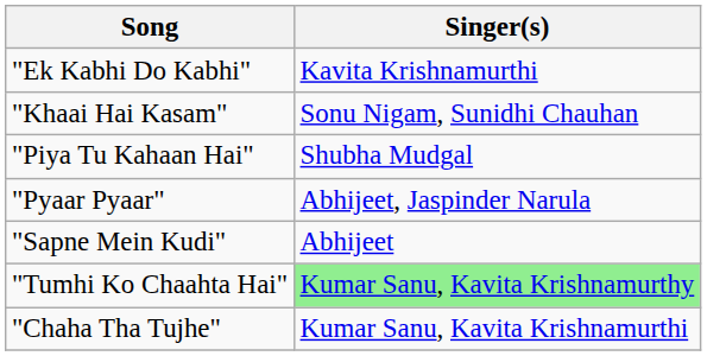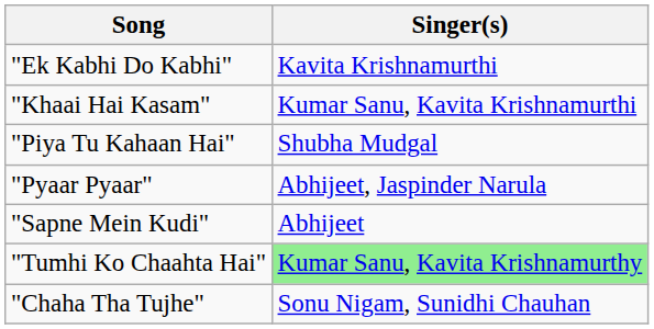 <table class="wikitable sortable">
 <tr>
 <th>Song</th>
 <th>Singer(s)</th>
 </tr>
 <tr>
 <td>"Ek Kabhi Do Kabhi"</td>
 <td><a href='#'>Kavita Krishnamurthi</a></td>
 </tr>
 <tr>
 <td>"Khaai Hai Kasam"</td>
-<td><a href='#'>Sonu Nigam</a>, <a href='#'>Sunidhi Chauhan</a></td>
+<td><a href='#'>Kumar Sanu</a>, <a href='#'>Kavita Krishnamurthi</a></td>
 </tr>
 <tr>
 <td>"Piya Tu Kahaan Hai"</td>
 <td><a href='#'>Shubha Mudgal</a></td>
 </tr>
 <tr>
 <td>"Pyaar Pyaar"</td>
 <td><a href='#'>Abhijeet</a>, <a href='#'>Jaspinder Narula</a></td>
 </tr>
 <tr>
 <td>"Sapne Mein Kudi"</td>
 <td><a href='#'>Abhijeet</a></td>
 </tr>
 <tr>
 <td>"Tumhi Ko Chaahta Hai"</td>
 <td style="background: lightgreen;"><a href='#'>Kumar Sanu</a>, <a href='#'>Kavita Krishnamurthy</a></td>
 </tr>
 <tr>
 <td>"Chaha Tha Tujhe"</td>
-<td><a href='#'>Kumar Sanu</a>, <a href='#'>Kavita Krishnamurthi</a></td>
+<td><a href='#'>Sonu Nigam</a>, <a href='#'>Sunidhi Chauhan</a></td>
 </tr>
 </table>
